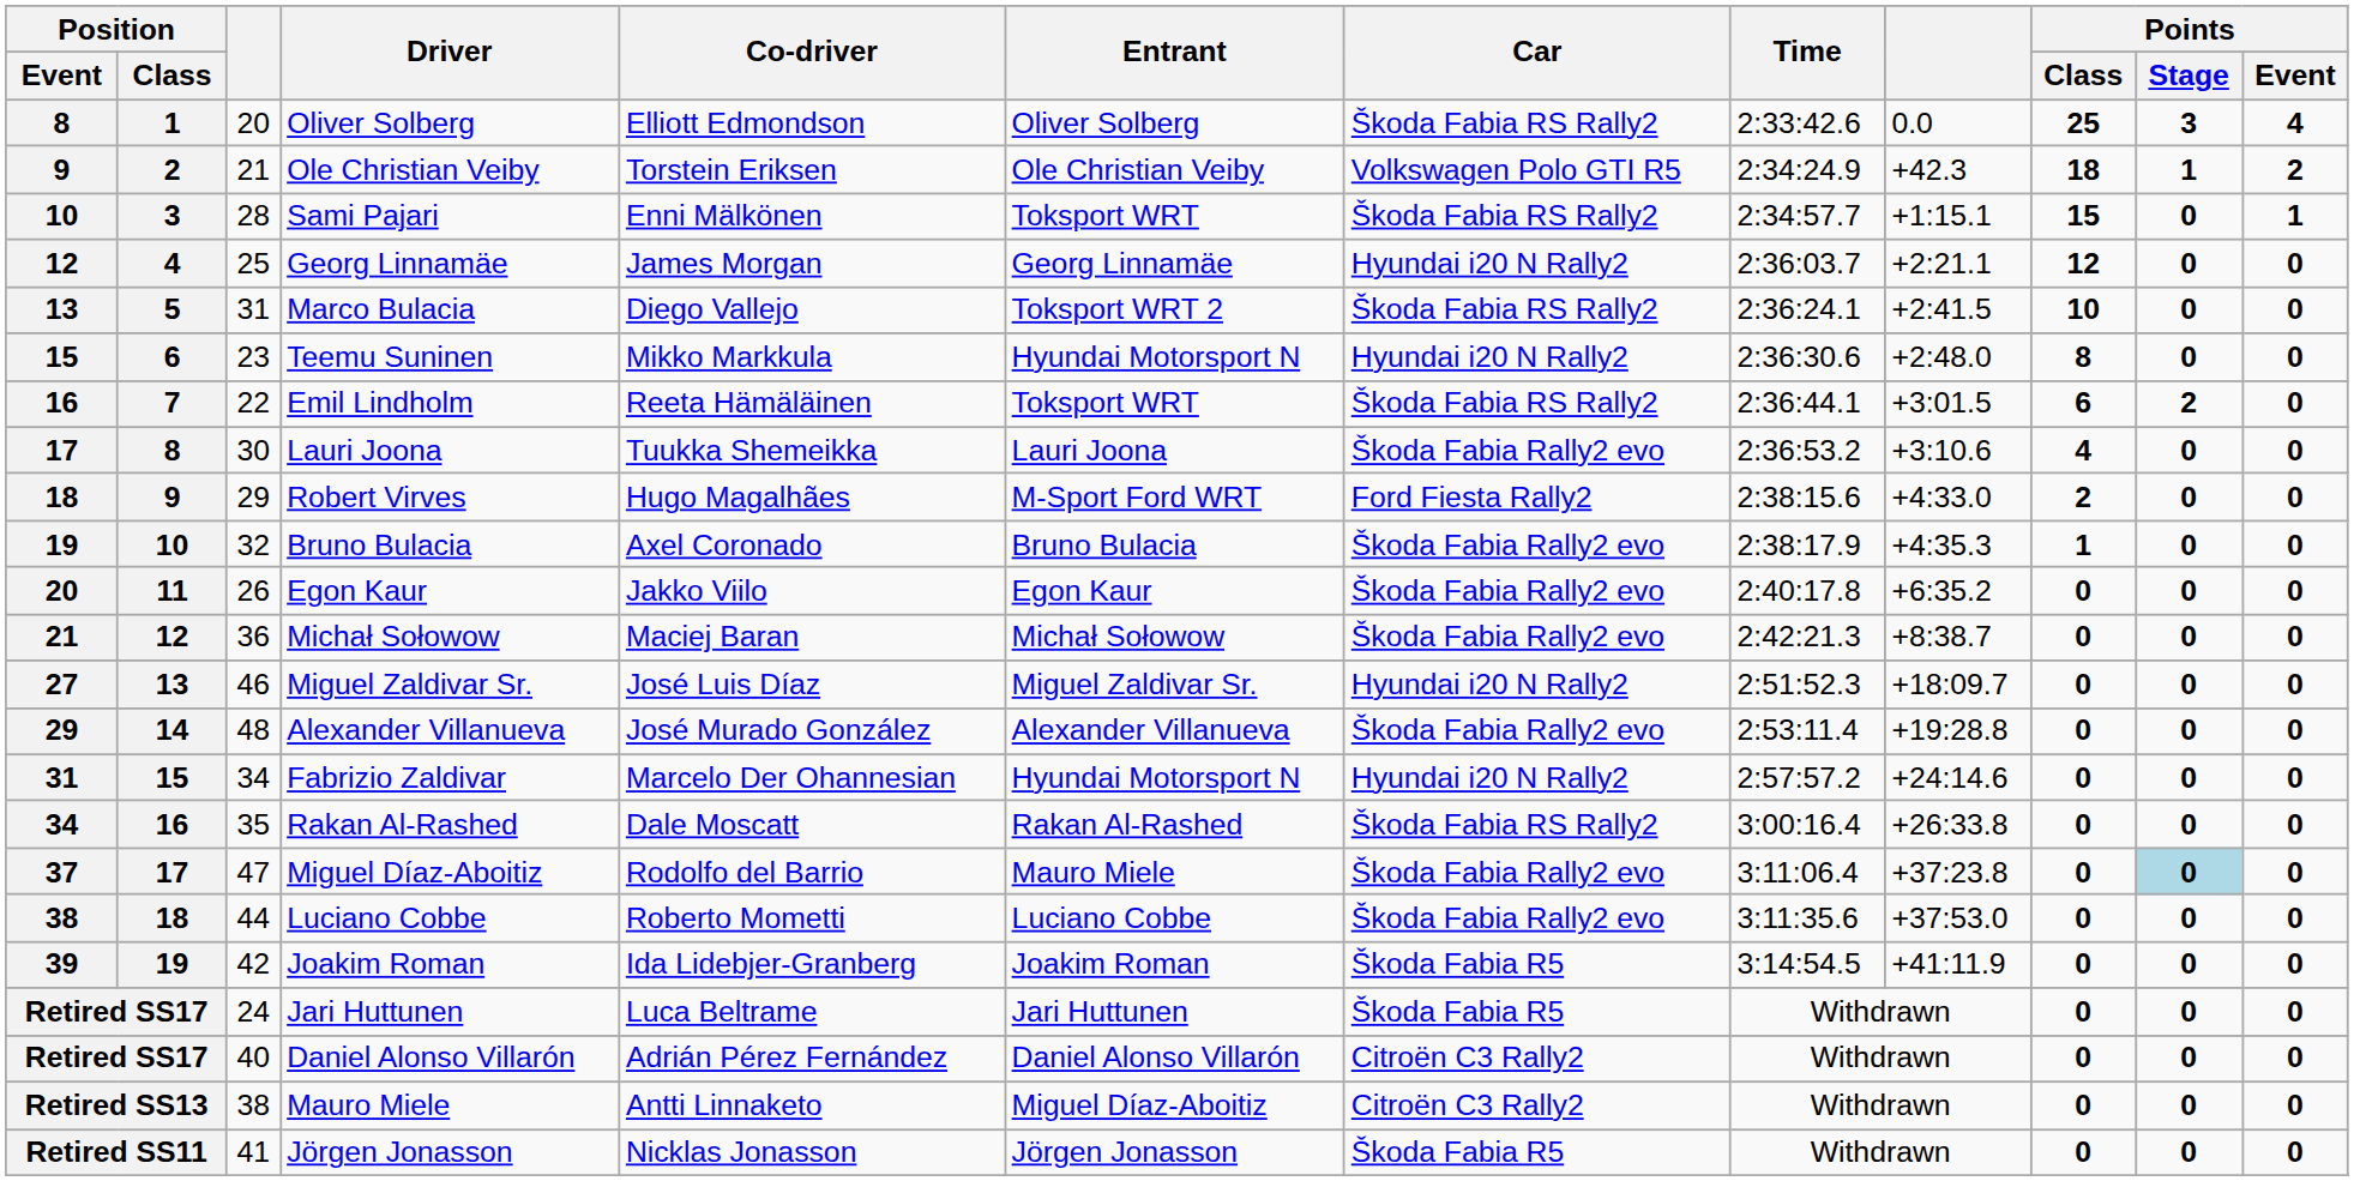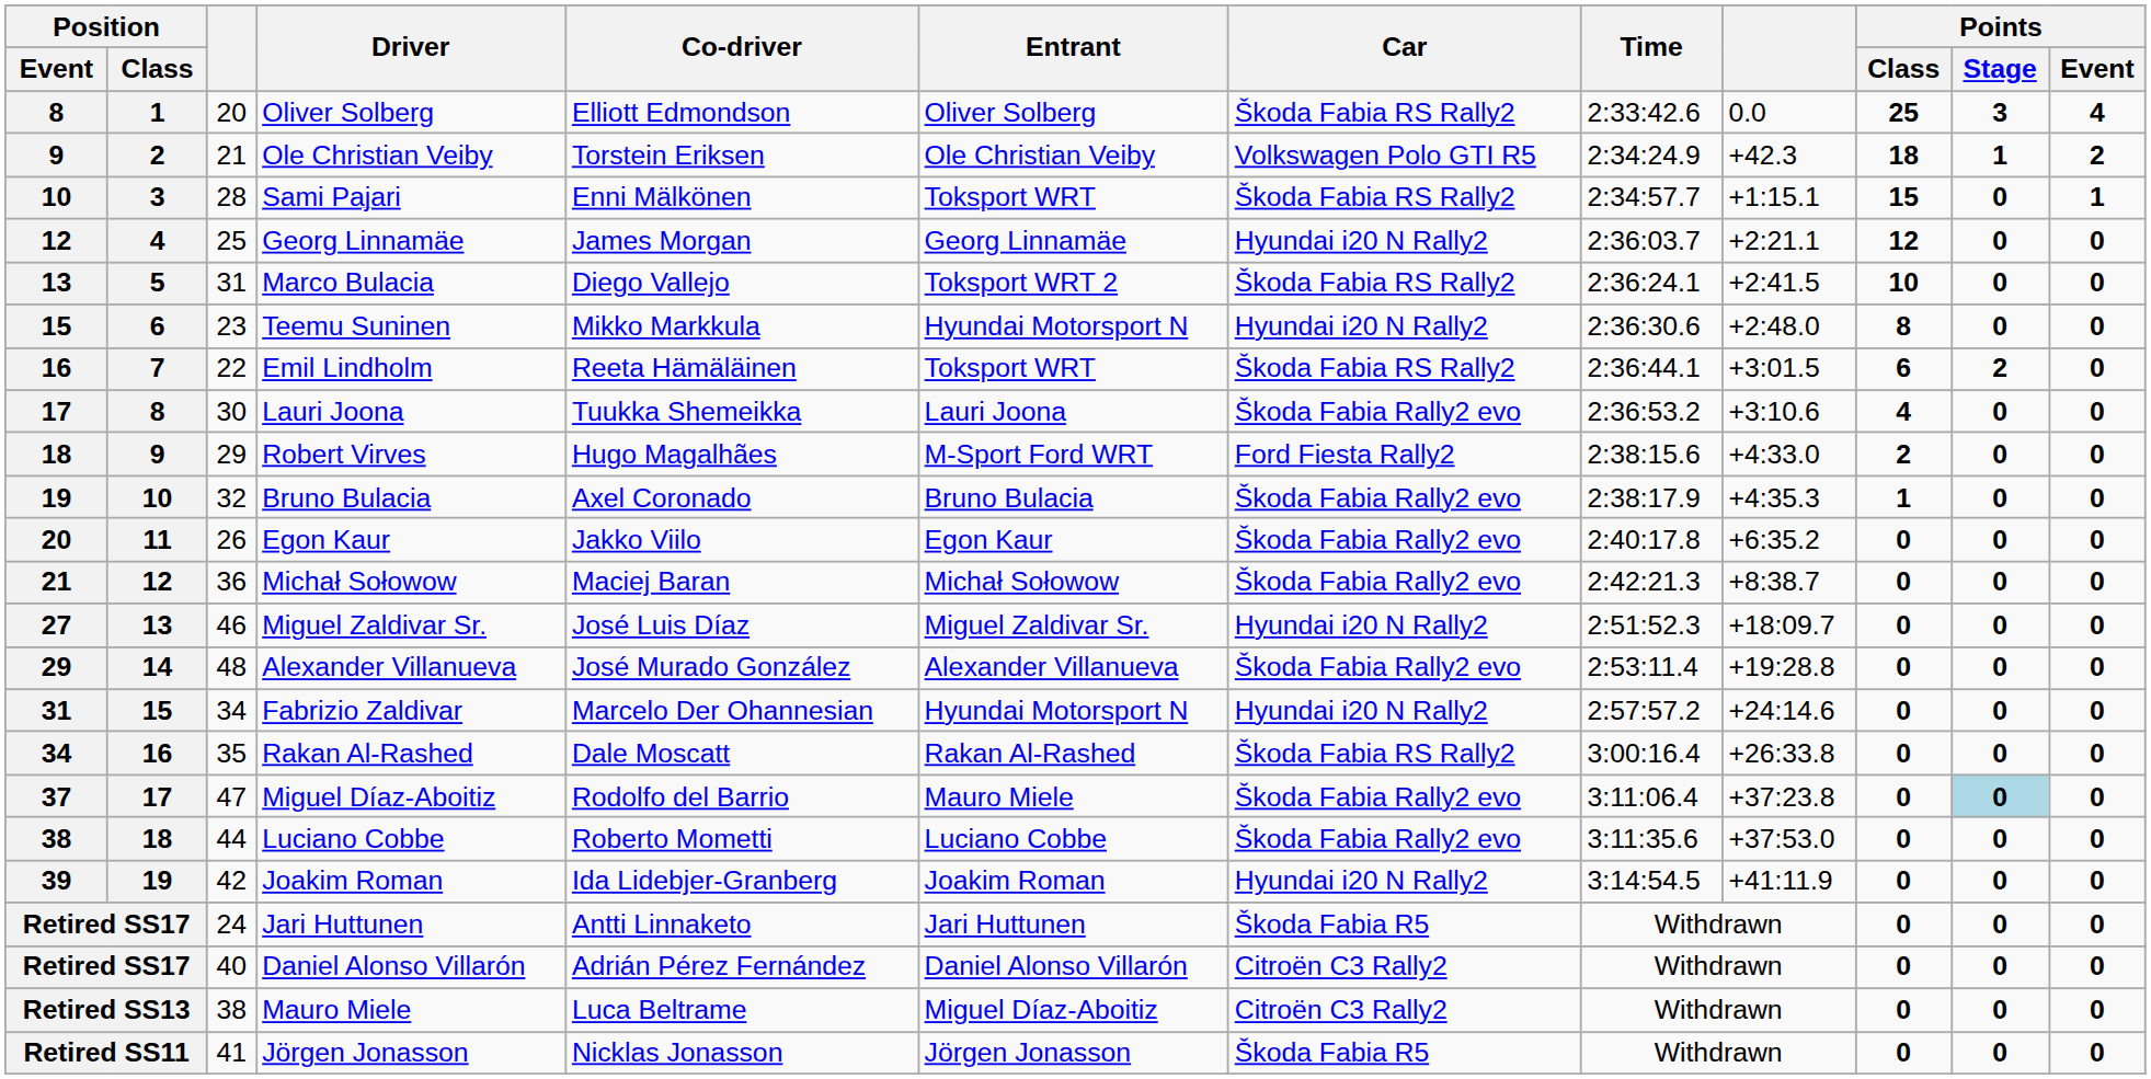 <table class="wikitable" width=85% style="font-size: 85%;">
 <tr>
 <th colspan="2">Position</th>
 <th rowspan="2"></th>
 <th rowspan="2">Driver</th>
 <th rowspan="2">Co-driver</th>
 <th rowspan="2">Entrant</th>
 <th rowspan="2">Car</th>
 <th rowspan="2">Time</th>
 <th rowspan="2"></th>
 <th colspan="3">Points</th>
 </tr>
 <tr>
 <th>Event</th>
 <th>Class</th>
 <th>Class</th>
 <th><a href='#'>Stage</a></th>
 <th>Event</th>
 </tr>
 <tr>
 <th>8</th>
 <th>1</th>
 <td align="center">20</td>
 <td><a href='#'>Oliver Solberg</a></td>
 <td><a href='#'>Elliott Edmondson</a></td>
 <td><a href='#'>Oliver Solberg</a></td>
 <td><a href='#'>Škoda Fabia RS Rally2</a></td>
 <td>2:33:42.6</td>
 <td>0.0</td>
 <td align="center"><strong>25</strong></td>
 <td align="center"><strong>3</strong></td>
 <td align="center"><strong>4</strong></td>
 </tr>
 <tr>
 <th>9</th>
 <th>2</th>
 <td align="center">21</td>
 <td><a href='#'>Ole Christian Veiby</a></td>
 <td><a href='#'>Torstein Eriksen</a></td>
 <td><a href='#'>Ole Christian Veiby</a></td>
 <td><a href='#'>Volkswagen Polo GTI R5</a></td>
 <td>2:34:24.9</td>
 <td>+42.3</td>
 <td align="center"><strong>18</strong></td>
 <td align="center"><strong>1</strong></td>
 <td align="center"><strong>2</strong></td>
 </tr>
 <tr>
 <th>10</th>
 <th>3</th>
 <td align="center">28</td>
 <td><a href='#'>Sami Pajari</a></td>
 <td><a href='#'>Enni Mälkönen</a></td>
 <td><a href='#'>Toksport WRT</a></td>
 <td><a href='#'>Škoda Fabia RS Rally2</a></td>
 <td>2:34:57.7</td>
 <td>+1:15.1</td>
 <td align="center"><strong>15</strong></td>
 <td align="center"><strong>0</strong></td>
 <td align="center"><strong>1</strong></td>
 </tr>
 <tr>
 <th>12</th>
 <th>4</th>
 <td align="center">25</td>
 <td><a href='#'>Georg Linnamäe</a></td>
 <td><a href='#'>James Morgan</a></td>
 <td><a href='#'>Georg Linnamäe</a></td>
 <td><a href='#'>Hyundai i20 N Rally2</a></td>
 <td>2:36:03.7</td>
 <td>+2:21.1</td>
 <td align="center"><strong>12</strong></td>
 <td align="center"><strong>0</strong></td>
 <td align="center"><strong>0</strong></td>
 </tr>
 <tr>
 <th>13</th>
 <th>5</th>
 <td align="center">31</td>
 <td><a href='#'>Marco Bulacia</a></td>
 <td><a href='#'>Diego Vallejo</a></td>
 <td><a href='#'>Toksport WRT 2</a></td>
 <td><a href='#'>Škoda Fabia RS Rally2</a></td>
 <td>2:36:24.1</td>
 <td>+2:41.5</td>
 <td align="center"><strong>10</strong></td>
 <td align="center"><strong>0</strong></td>
 <td align="center"><strong>0</strong></td>
 </tr>
 <tr>
 <th>15</th>
 <th>6</th>
 <td align="center">23</td>
 <td><a href='#'>Teemu Suninen</a></td>
 <td><a href='#'>Mikko Markkula</a></td>
 <td><a href='#'>Hyundai Motorsport N</a></td>
 <td><a href='#'>Hyundai i20 N Rally2</a></td>
 <td>2:36:30.6</td>
 <td>+2:48.0</td>
 <td align="center"><strong>8</strong></td>
 <td align="center"><strong>0</strong></td>
 <td align="center"><strong>0</strong></td>
 </tr>
 <tr>
 <th>16</th>
 <th>7</th>
 <td align="center">22</td>
 <td><a href='#'>Emil Lindholm</a></td>
 <td><a href='#'>Reeta Hämäläinen</a></td>
 <td><a href='#'>Toksport WRT</a></td>
 <td><a href='#'>Škoda Fabia RS Rally2</a></td>
 <td>2:36:44.1</td>
 <td>+3:01.5</td>
 <td align="center"><strong>6</strong></td>
 <td align="center"><strong>2</strong></td>
 <td align="center"><strong>0</strong></td>
 </tr>
 <tr>
 <th>17</th>
 <th>8</th>
 <td align="center">30</td>
 <td><a href='#'>Lauri Joona</a></td>
 <td><a href='#'>Tuukka Shemeikka</a></td>
 <td><a href='#'>Lauri Joona</a></td>
 <td><a href='#'>Škoda Fabia Rally2 evo</a></td>
 <td>2:36:53.2</td>
 <td>+3:10.6</td>
 <td align="center"><strong>4</strong></td>
 <td align="center"><strong>0</strong></td>
 <td align="center"><strong>0</strong></td>
 </tr>
 <tr>
 <th>18</th>
 <th>9</th>
 <td align="center">29</td>
 <td><a href='#'>Robert Virves</a></td>
 <td><a href='#'>Hugo Magalhães</a></td>
 <td><a href='#'>M-Sport Ford WRT</a></td>
 <td><a href='#'>Ford Fiesta Rally2</a></td>
 <td>2:38:15.6</td>
 <td>+4:33.0</td>
 <td align="center"><strong>2</strong></td>
 <td align="center"><strong>0</strong></td>
 <td align="center"><strong>0</strong></td>
 </tr>
 <tr>
 <th>19</th>
 <th>10</th>
 <td align="center">32</td>
 <td><a href='#'>Bruno Bulacia</a></td>
 <td><a href='#'>Axel Coronado</a></td>
 <td><a href='#'>Bruno Bulacia</a></td>
 <td><a href='#'>Škoda Fabia Rally2 evo</a></td>
 <td>2:38:17.9</td>
 <td>+4:35.3</td>
 <td align="center"><strong>1</strong></td>
 <td align="center"><strong>0</strong></td>
 <td align="center"><strong>0</strong></td>
 </tr>
 <tr>
 <th>20</th>
 <th>11</th>
 <td align="center">26</td>
 <td><a href='#'>Egon Kaur</a></td>
 <td><a href='#'>Jakko Viilo</a></td>
 <td><a href='#'>Egon Kaur</a></td>
 <td><a href='#'>Škoda Fabia Rally2 evo</a></td>
 <td>2:40:17.8</td>
 <td>+6:35.2</td>
 <td align="center"><strong>0</strong></td>
 <td align="center"><strong>0</strong></td>
 <td align="center"><strong>0</strong></td>
 </tr>
 <tr>
 <th>21</th>
 <th>12</th>
 <td align="center">36</td>
 <td><a href='#'>Michał Sołowow</a></td>
 <td><a href='#'>Maciej Baran</a></td>
 <td><a href='#'>Michał Sołowow</a></td>
 <td><a href='#'>Škoda Fabia Rally2 evo</a></td>
 <td>2:42:21.3</td>
 <td>+8:38.7</td>
 <td align="center"><strong>0</strong></td>
 <td align="center"><strong>0</strong></td>
 <td align="center"><strong>0</strong></td>
 </tr>
 <tr>
 <th>27</th>
 <th>13</th>
 <td align="center">46</td>
 <td><a href='#'>Miguel Zaldivar Sr.</a></td>
 <td><a href='#'>José Luis Díaz</a></td>
 <td><a href='#'>Miguel Zaldivar Sr.</a></td>
 <td><a href='#'>Hyundai i20 N Rally2</a></td>
 <td>2:51:52.3</td>
 <td>+18:09.7</td>
 <td align="center"><strong>0</strong></td>
 <td align="center"><strong>0</strong></td>
 <td align="center"><strong>0</strong></td>
 </tr>
 <tr>
 <th>29</th>
 <th>14</th>
 <td align="center">48</td>
 <td><a href='#'>Alexander Villanueva</a></td>
 <td><a href='#'>José Murado González</a></td>
 <td><a href='#'>Alexander Villanueva</a></td>
 <td><a href='#'>Škoda Fabia Rally2 evo</a></td>
 <td>2:53:11.4</td>
 <td>+19:28.8</td>
 <td align="center"><strong>0</strong></td>
 <td align="center"><strong>0</strong></td>
 <td align="center"><strong>0</strong></td>
 </tr>
 <tr>
 <th>31</th>
 <th>15</th>
 <td align="center">34</td>
 <td><a href='#'>Fabrizio Zaldivar</a></td>
 <td><a href='#'>Marcelo Der Ohannesian</a></td>
 <td><a href='#'>Hyundai Motorsport N</a></td>
 <td><a href='#'>Hyundai i20 N Rally2</a></td>
 <td>2:57:57.2</td>
 <td>+24:14.6</td>
 <td align="center"><strong>0</strong></td>
 <td align="center"><strong>0</strong></td>
 <td align="center"><strong>0</strong></td>
 </tr>
 <tr>
 <th>34</th>
 <th>16</th>
 <td align="center">35</td>
 <td><a href='#'>Rakan Al-Rashed</a></td>
 <td><a href='#'>Dale Moscatt</a></td>
 <td><a href='#'>Rakan Al-Rashed</a></td>
 <td><a href='#'>Škoda Fabia RS Rally2</a></td>
 <td>3:00:16.4</td>
 <td>+26:33.8</td>
 <td align="center"><strong>0</strong></td>
 <td align="center"><strong>0</strong></td>
 <td align="center"><strong>0</strong></td>
 </tr>
 <tr>
 <th>37</th>
 <th>17</th>
 <td align="center">47</td>
 <td><a href='#'>Miguel Díaz-Aboitiz</a></td>
 <td><a href='#'>Rodolfo del Barrio</a></td>
 <td><a href='#'>Mauro Miele</a></td>
 <td><a href='#'>Škoda Fabia Rally2 evo</a></td>
 <td>3:11:06.4</td>
 <td>+37:23.8</td>
 <td align="center"><strong>0</strong></td>
 <td align="center" style="background: lightblue;"><strong>0</strong></td>
 <td align="center"><strong>0</strong></td>
 </tr>
 <tr>
 <th>38</th>
 <th>18</th>
 <td align="center">44</td>
 <td><a href='#'>Luciano Cobbe</a></td>
 <td><a href='#'>Roberto Mometti</a></td>
 <td><a href='#'>Luciano Cobbe</a></td>
 <td><a href='#'>Škoda Fabia Rally2 evo</a></td>
 <td>3:11:35.6</td>
 <td>+37:53.0</td>
 <td align="center"><strong>0</strong></td>
 <td align="center"><strong>0</strong></td>
 <td align="center"><strong>0</strong></td>
 </tr>
 <tr>
 <th>39</th>
 <th>19</th>
 <td align="center">42</td>
 <td><a href='#'>Joakim Roman</a></td>
 <td><a href='#'>Ida Lidebjer-Granberg</a></td>
 <td><a href='#'>Joakim Roman</a></td>
-<td><a href='#'>Škoda Fabia R5</a></td>
+<td><a href='#'>Hyundai i20 N Rally2</a></td>
 <td>3:14:54.5</td>
 <td>+41:11.9</td>
 <td align="center"><strong>0</strong></td>
 <td align="center"><strong>0</strong></td>
 <td align="center"><strong>0</strong></td>
 </tr>
 <tr>
 <th colspan="2">Retired SS17</th>
 <td align="center">24</td>
 <td><a href='#'>Jari Huttunen</a></td>
-<td><a href='#'>Luca Beltrame</a></td>
+<td><a href='#'>Antti Linnaketo</a></td>
 <td><a href='#'>Jari Huttunen</a></td>
 <td><a href='#'>Škoda Fabia R5</a></td>
 <td align="center" colspan="2">Withdrawn</td>
 <td align="center"><strong>0</strong></td>
 <td align="center"><strong>0</strong></td>
 <td align="center"><strong>0</strong></td>
 </tr>
 <tr>
 <th colspan="2">Retired SS17</th>
 <td align="center">40</td>
 <td><a href='#'>Daniel Alonso Villarón</a></td>
 <td><a href='#'>Adrián Pérez Fernández</a></td>
 <td><a href='#'>Daniel Alonso Villarón</a></td>
 <td><a href='#'>Citroën C3 Rally2</a></td>
 <td align="center" colspan="2">Withdrawn</td>
 <td align="center"><strong>0</strong></td>
 <td align="center"><strong>0</strong></td>
 <td align="center"><strong>0</strong></td>
 </tr>
 <tr>
 <th colspan="2">Retired SS13</th>
 <td align="center">38</td>
 <td><a href='#'>Mauro Miele</a></td>
-<td><a href='#'>Antti Linnaketo</a></td>
+<td><a href='#'>Luca Beltrame</a></td>
 <td><a href='#'>Miguel Díaz-Aboitiz</a></td>
 <td><a href='#'>Citroën C3 Rally2</a></td>
 <td align="center" colspan="2">Withdrawn</td>
 <td align="center"><strong>0</strong></td>
 <td align="center"><strong>0</strong></td>
 <td align="center"><strong>0</strong></td>
 </tr>
 <tr>
 <th colspan="2">Retired SS11</th>
 <td align="center">41</td>
 <td><a href='#'>Jörgen Jonasson</a></td>
 <td><a href='#'>Nicklas Jonasson</a></td>
 <td><a href='#'>Jörgen Jonasson</a></td>
 <td><a href='#'>Škoda Fabia R5</a></td>
 <td align="center" colspan="2">Withdrawn</td>
 <td align="center"><strong>0</strong></td>
 <td align="center"><strong>0</strong></td>
 <td align="center"><strong>0</strong></td>
 </tr>
 <tr>
 </tr>
 </table>
